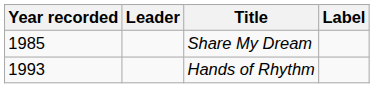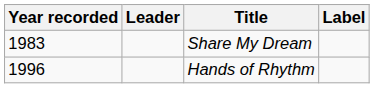 <table class="wikitable sortable">
 <tr>
 <th>Year recorded</th>
 <th>Leader</th>
 <th>Title</th>
 <th>Label</th>
 </tr>
 <tr>
-<td>1985</td>
+<td>1983</td>
 <td></td>
 <td><em>Share My Dream</em></td>
 </tr>
 <tr>
-<td>1993</td>
+<td>1996</td>
 <td></td>
 <td><em>Hands of Rhythm</em></td>
 <td></td>
 </tr>
 </table>
